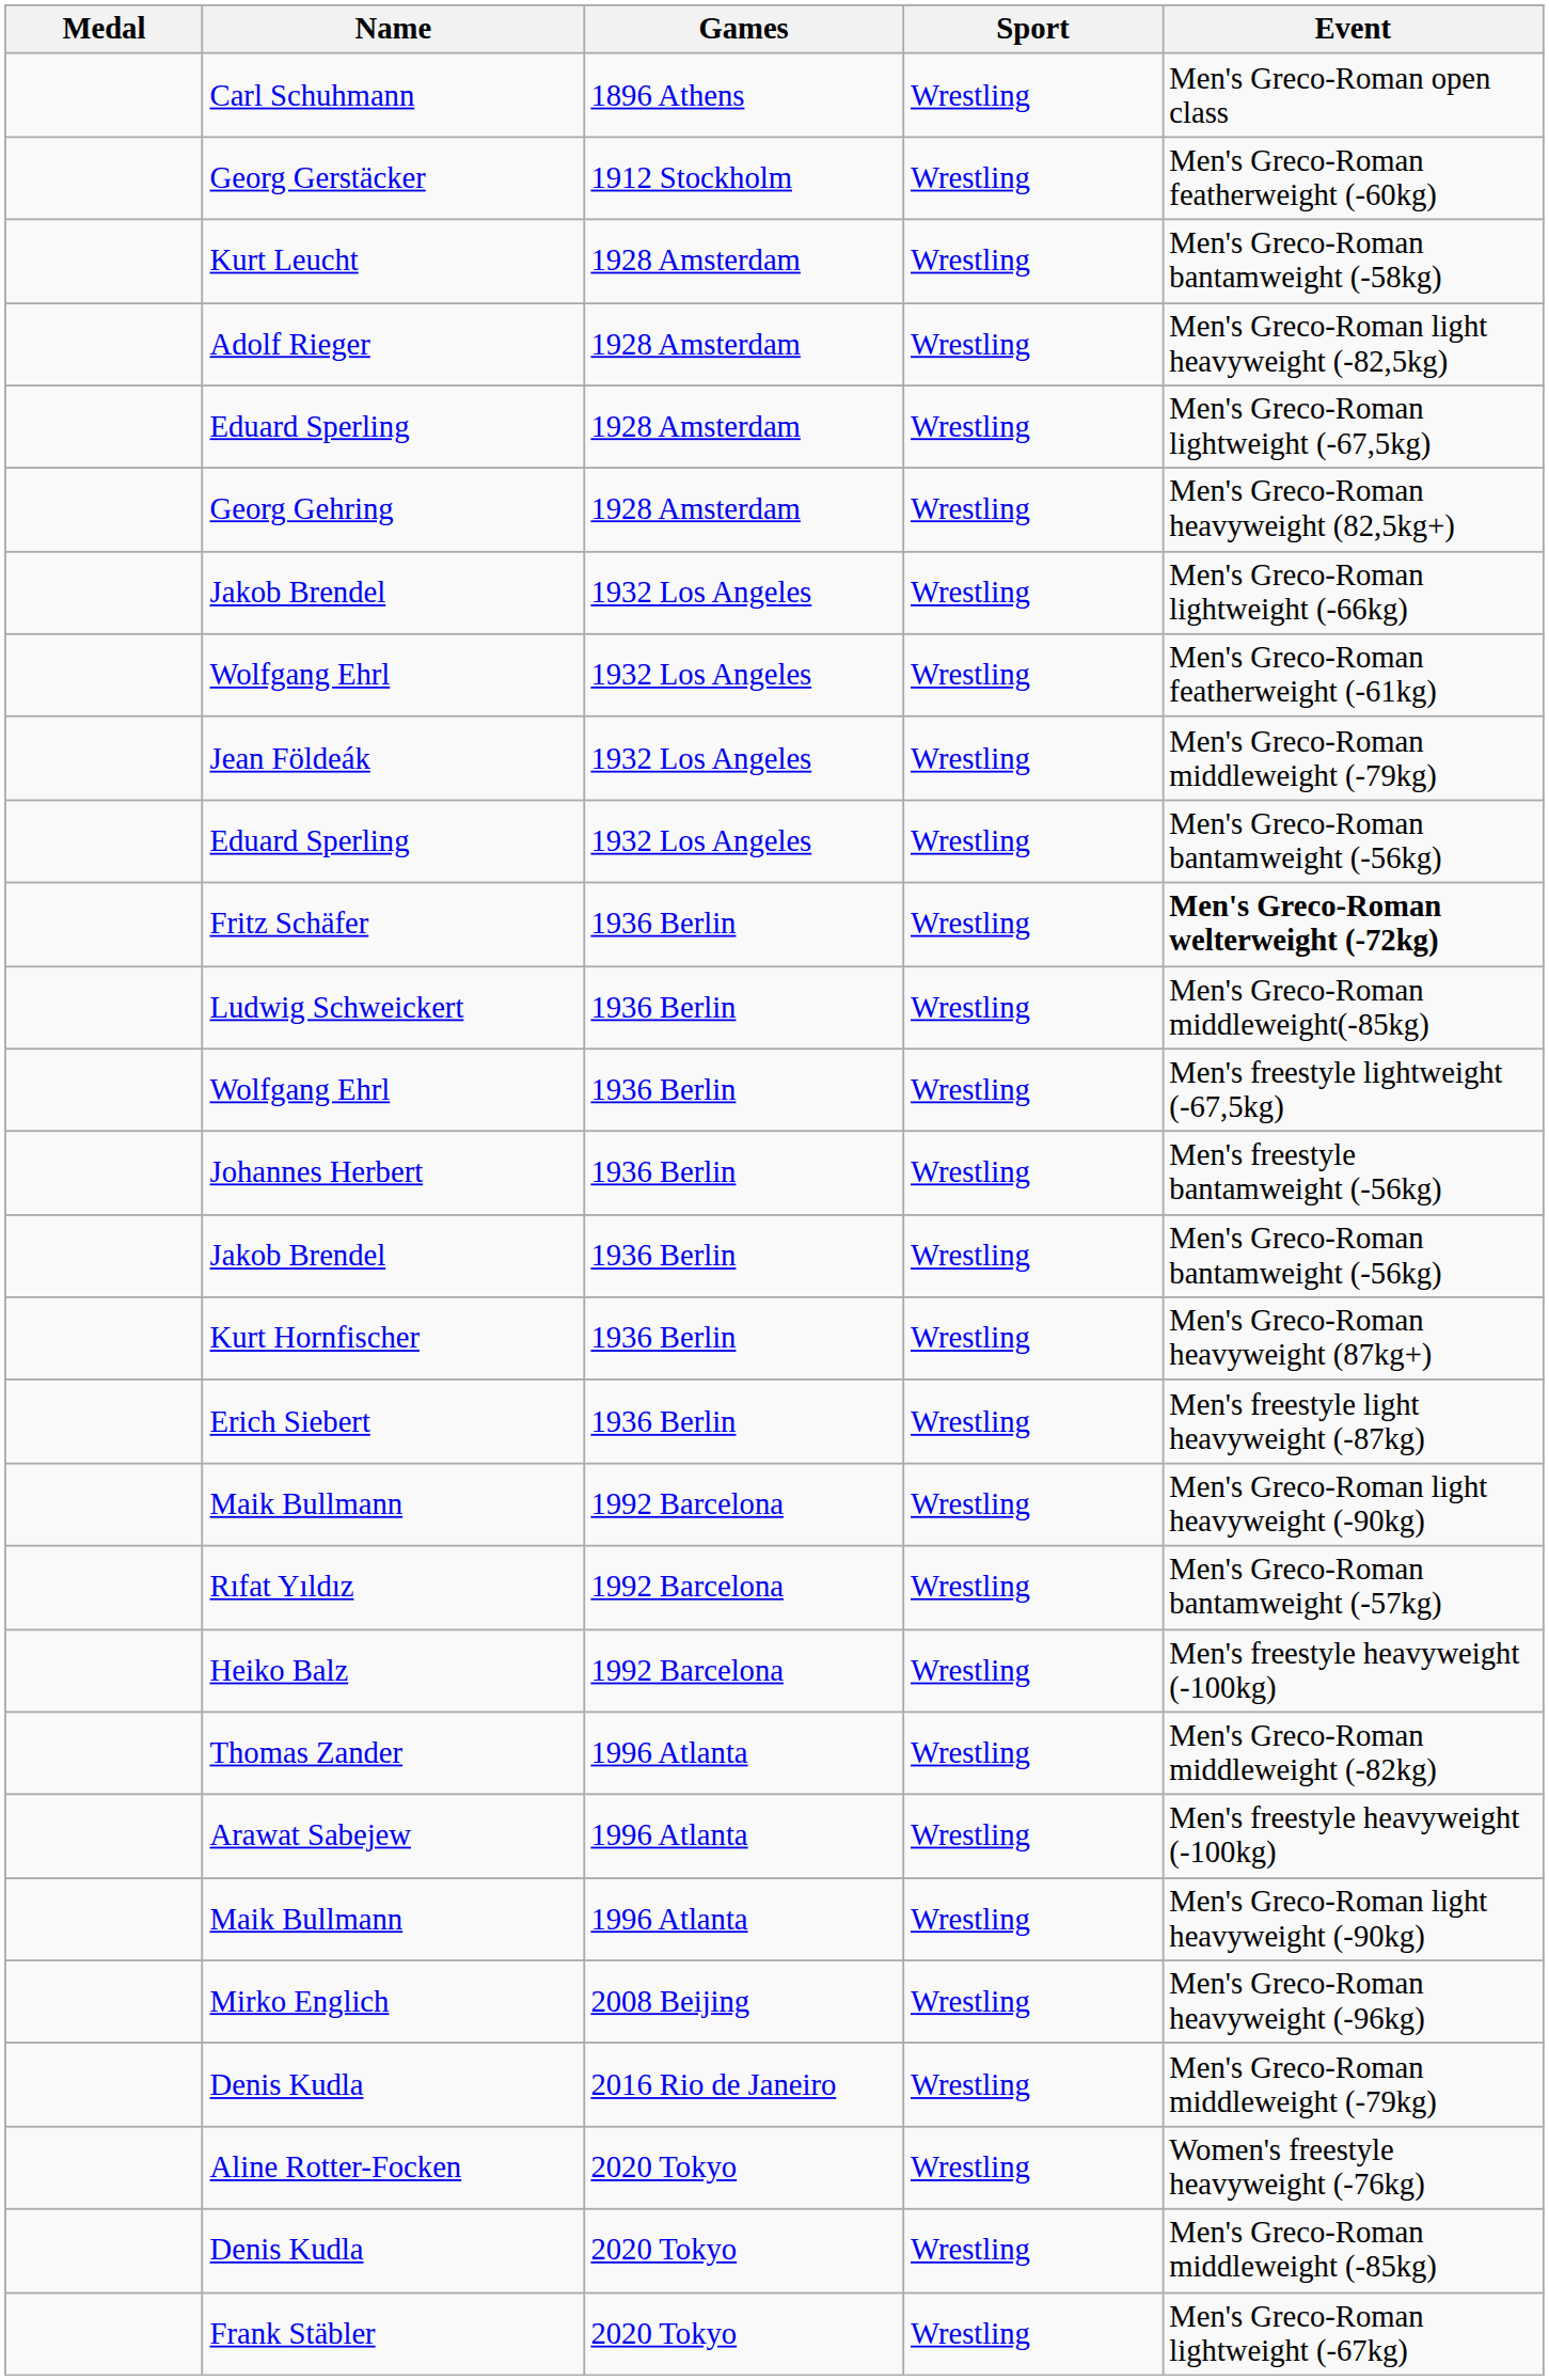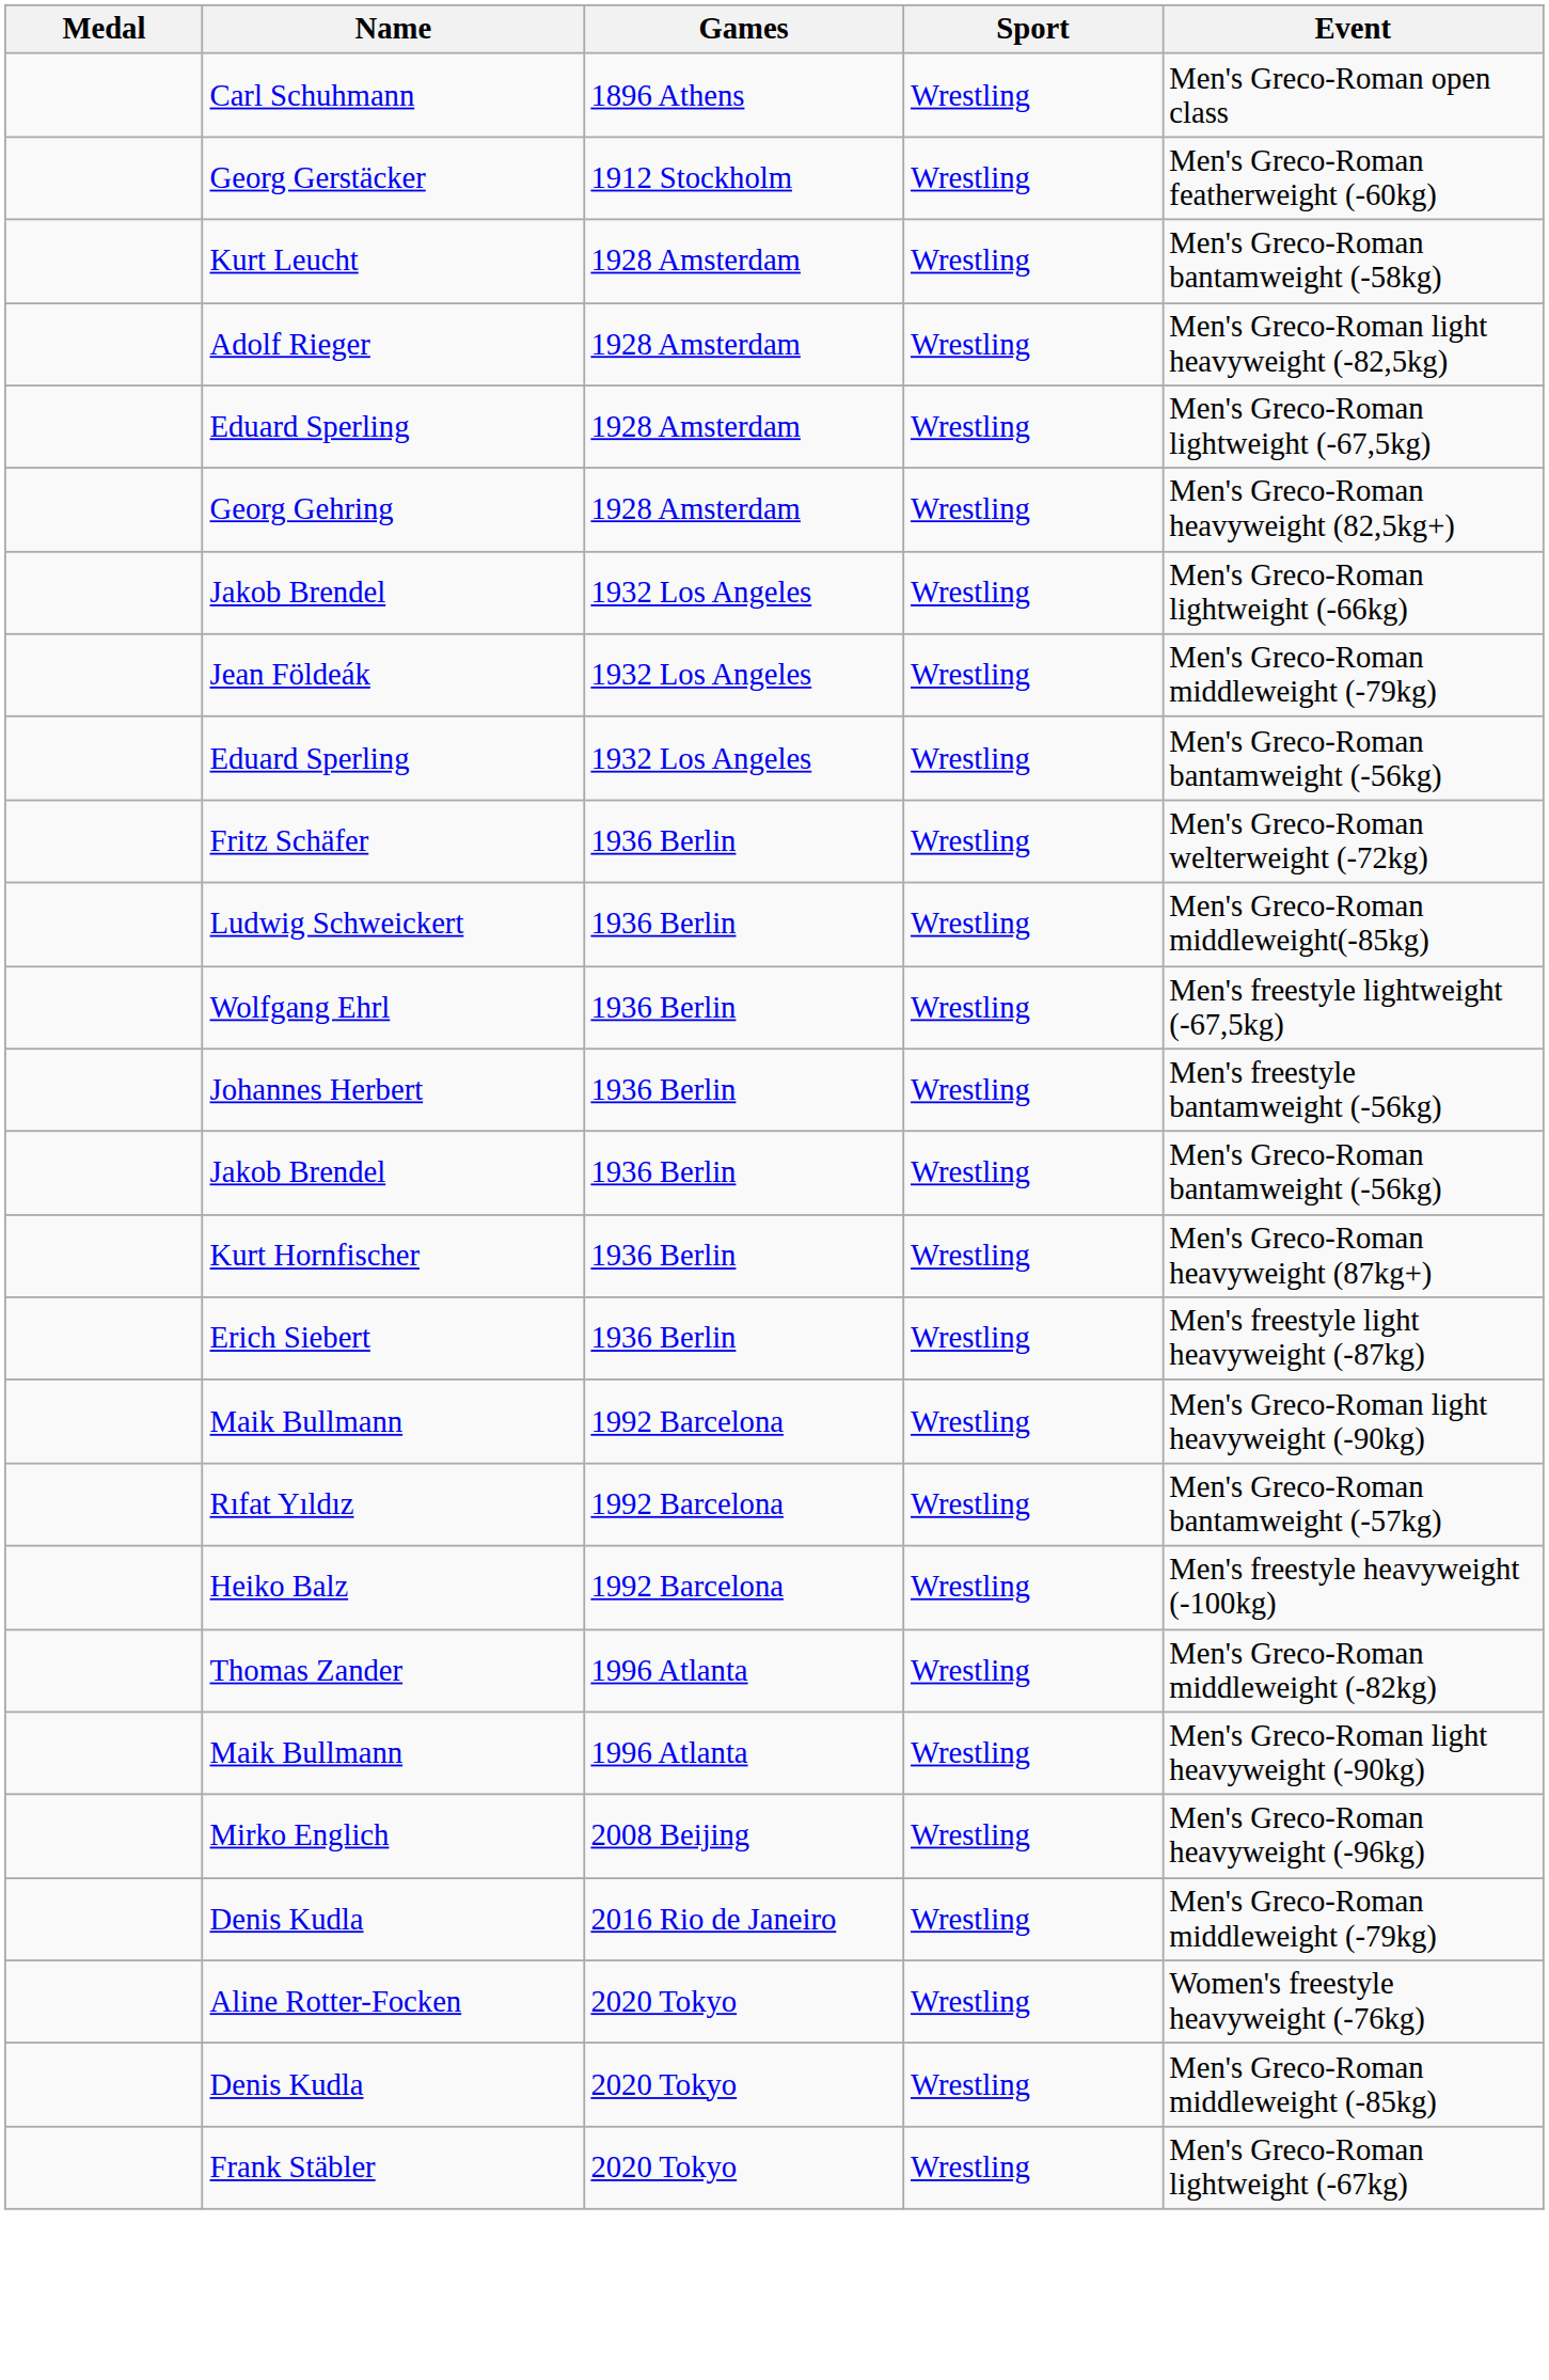 <table class="wikitable sortable">
 <tr>
 <th style="width:6em">Medal</th>
 <th style="width:12em">Name</th>
 <th style="width:10em">Games</th>
 <th style="width:8em">Sport</th>
 <th style="width:12em">Event</th>
 </tr>
 <tr>
 <td></td>
 <td><a href='#'>Carl Schuhmann</a></td>
 <td> <a href='#'>1896 Athens</a></td>
 <td> <a href='#'>Wrestling</a></td>
 <td>Men's Greco-Roman open class</td>
 </tr>
 <tr>
 <td></td>
 <td><a href='#'>Georg Gerstäcker</a></td>
 <td> <a href='#'>1912 Stockholm</a></td>
 <td> <a href='#'>Wrestling</a></td>
 <td>Men's Greco-Roman featherweight (-60kg)</td>
 </tr>
 <tr>
 <td></td>
 <td><a href='#'>Kurt Leucht</a></td>
 <td> <a href='#'>1928 Amsterdam</a></td>
 <td> <a href='#'>Wrestling</a></td>
 <td>Men's Greco-Roman bantamweight (-58kg)</td>
 </tr>
 <tr>
 <td></td>
 <td><a href='#'>Adolf Rieger</a></td>
 <td> <a href='#'>1928 Amsterdam</a></td>
 <td> <a href='#'>Wrestling</a></td>
 <td>Men's Greco-Roman light heavyweight (-82,5kg)</td>
 </tr>
 <tr>
 <td></td>
 <td><a href='#'>Eduard Sperling</a></td>
 <td> <a href='#'>1928 Amsterdam</a></td>
 <td> <a href='#'>Wrestling</a></td>
 <td>Men's Greco-Roman lightweight (-67,5kg)</td>
 </tr>
 <tr>
 <td></td>
 <td><a href='#'>Georg Gehring</a></td>
 <td> <a href='#'>1928 Amsterdam</a></td>
 <td> <a href='#'>Wrestling</a></td>
 <td>Men's Greco-Roman heavyweight (82,5kg+)</td>
 </tr>
 <tr>
 <td></td>
 <td><a href='#'>Jakob Brendel</a></td>
 <td> <a href='#'>1932 Los Angeles</a></td>
 <td> <a href='#'>Wrestling</a></td>
 <td>Men's Greco-Roman lightweight (-66kg)</td>
 </tr>
 <tr>
 <td></td>
-<td><a href='#'>Wolfgang Ehrl</a></td>
-<td> <a href='#'>1932 Los Angeles</a></td>
-<td> <a href='#'>Wrestling</a></td>
-<td>Men's  Greco-Roman featherweight (-61kg)</td>
-</tr>
-<tr>
-<td></td>
 <td><a href='#'>Jean Földeák</a></td>
 <td> <a href='#'>1932 Los Angeles</a></td>
 <td> <a href='#'>Wrestling</a></td>
 <td>Men's Greco-Roman middleweight (-79kg)</td>
 </tr>
 <tr>
 <td></td>
 <td><a href='#'>Eduard Sperling</a></td>
 <td> <a href='#'>1932 Los Angeles</a></td>
 <td> <a href='#'>Wrestling</a></td>
 <td>Men's Greco-Roman bantamweight (-56kg)</td>
 </tr>
 <tr>
 <td></td>
 <td><a href='#'>Fritz Schäfer</a></td>
 <td> <a href='#'>1936 Berlin</a></td>
 <td> <a href='#'>Wrestling</a></td>
-<td><strong>Men's Greco-Roman welterweight (-72kg)</strong></td>
+<td>Men's Greco-Roman welterweight (-72kg)</td>
 </tr>
 <tr>
 <td></td>
 <td><a href='#'>Ludwig Schweickert</a></td>
 <td> <a href='#'>1936 Berlin</a></td>
 <td> <a href='#'>Wrestling</a></td>
 <td>Men's Greco-Roman middleweight(-85kg)</td>
 </tr>
 <tr>
 <td></td>
 <td><a href='#'>Wolfgang Ehrl</a></td>
 <td> <a href='#'>1936 Berlin</a></td>
 <td> <a href='#'>Wrestling</a></td>
 <td>Men's  freestyle lightweight (-67,5kg)</td>
 </tr>
 <tr>
 <td></td>
 <td><a href='#'>Johannes Herbert</a></td>
 <td> <a href='#'>1936 Berlin</a></td>
 <td> <a href='#'>Wrestling</a></td>
 <td>Men's freestyle bantamweight (-56kg)</td>
 </tr>
 <tr>
 <td></td>
 <td><a href='#'>Jakob Brendel</a></td>
 <td> <a href='#'>1936 Berlin</a></td>
 <td> <a href='#'>Wrestling</a></td>
 <td>Men's Greco-Roman bantamweight (-56kg)</td>
 </tr>
 <tr>
 <td></td>
 <td><a href='#'>Kurt Hornfischer</a></td>
 <td> <a href='#'>1936 Berlin</a></td>
 <td> <a href='#'>Wrestling</a></td>
 <td>Men's Greco-Roman heavyweight (87kg+)</td>
 </tr>
 <tr>
 <td></td>
 <td><a href='#'>Erich Siebert</a></td>
 <td> <a href='#'>1936 Berlin</a></td>
 <td> <a href='#'>Wrestling</a></td>
 <td>Men's freestyle light heavyweight (-87kg)</td>
 </tr>
 <tr>
 <td></td>
 <td><a href='#'>Maik Bullmann</a></td>
 <td> <a href='#'>1992 Barcelona</a></td>
 <td> <a href='#'>Wrestling</a></td>
 <td>Men's Greco-Roman light heavyweight (-90kg)</td>
 </tr>
 <tr>
 <td></td>
 <td><a href='#'>Rıfat Yıldız</a></td>
 <td> <a href='#'>1992 Barcelona</a></td>
 <td> <a href='#'>Wrestling</a></td>
 <td>Men's Greco-Roman bantamweight (-57kg)</td>
 </tr>
 <tr>
 <td></td>
 <td><a href='#'>Heiko Balz</a></td>
 <td> <a href='#'>1992 Barcelona</a></td>
 <td> <a href='#'>Wrestling</a></td>
 <td>Men's freestyle heavyweight (-100kg)</td>
 </tr>
 <tr>
 <td></td>
 <td><a href='#'>Thomas Zander</a></td>
 <td> <a href='#'>1996 Atlanta</a></td>
 <td> <a href='#'>Wrestling</a></td>
 <td>Men's Greco-Roman middleweight (-82kg)</td>
 </tr>
 <tr>
 <td></td>
-<td><a href='#'>Arawat Sabejew</a></td>
-<td> <a href='#'>1996 Atlanta</a></td>
-<td> <a href='#'>Wrestling</a></td>
-<td>Men's freestyle heavyweight (-100kg)</td>
-</tr>
-<tr>
-<td></td>
 <td><a href='#'>Maik Bullmann</a></td>
 <td> <a href='#'>1996 Atlanta</a></td>
 <td> <a href='#'>Wrestling</a></td>
 <td>Men's Greco-Roman light heavyweight (-90kg)</td>
 </tr>
 <tr>
 <td></td>
 <td><a href='#'>Mirko Englich</a></td>
 <td> <a href='#'>2008 Beijing</a></td>
 <td> <a href='#'>Wrestling</a></td>
 <td>Men's Greco-Roman heavyweight (-96kg)</td>
 </tr>
 <tr>
 <td></td>
 <td><a href='#'> Denis Kudla</a></td>
 <td> <a href='#'>2016 Rio de Janeiro</a></td>
 <td> <a href='#'>Wrestling</a></td>
 <td>Men's Greco-Roman middleweight (-79kg)</td>
 </tr>
 <tr>
 <td></td>
 <td><a href='#'>Aline Rotter-Focken</a></td>
 <td> <a href='#'>2020 Tokyo</a></td>
 <td> <a href='#'>Wrestling</a></td>
 <td>Women's freestyle heavyweight (-76kg)</td>
 </tr>
 <tr>
 <td></td>
 <td><a href='#'> Denis Kudla</a></td>
 <td> <a href='#'>2020 Tokyo</a></td>
 <td> <a href='#'>Wrestling</a></td>
 <td>Men's Greco-Roman middleweight (-85kg)</td>
 </tr>
 <tr>
 <td></td>
 <td><a href='#'>Frank Stäbler</a></td>
 <td> <a href='#'>2020 Tokyo</a></td>
 <td> <a href='#'>Wrestling</a></td>
 <td>Men's Greco-Roman lightweight (-67kg)</td>
 </tr>
 </table>
